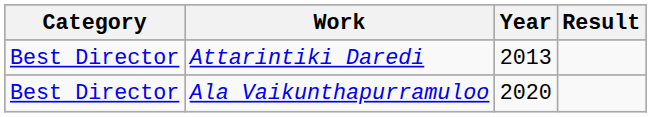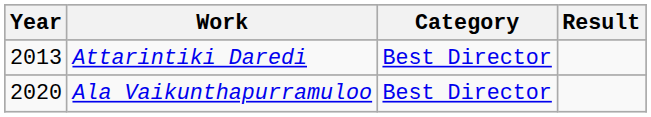 <table class="wikitable">
 <tr>
+<th>Year</th>
+<th>Work</th>
 <th>Category</th>
-<th>Work</th>
-<th>Year</th>
 <th>Result</th>
 </tr>
 <tr>
+<td>2013</td>
+<td><em><a href='#'>Attarintiki Daredi</a></em></td>
 <td><a href='#'>Best Director</a></td>
-<td><em><a href='#'>Attarintiki Daredi</a></em></td>
-<td>2013</td>
 <td></td>
 </tr>
 <tr>
+<td>2020</td>
+<td><em><a href='#'>Ala Vaikunthapurramuloo</a></em></td>
 <td><a href='#'>Best Director</a></td>
-<td><em><a href='#'>Ala Vaikunthapurramuloo</a></em></td>
-<td>2020</td>
 <td></td>
 </tr>
 </table>
